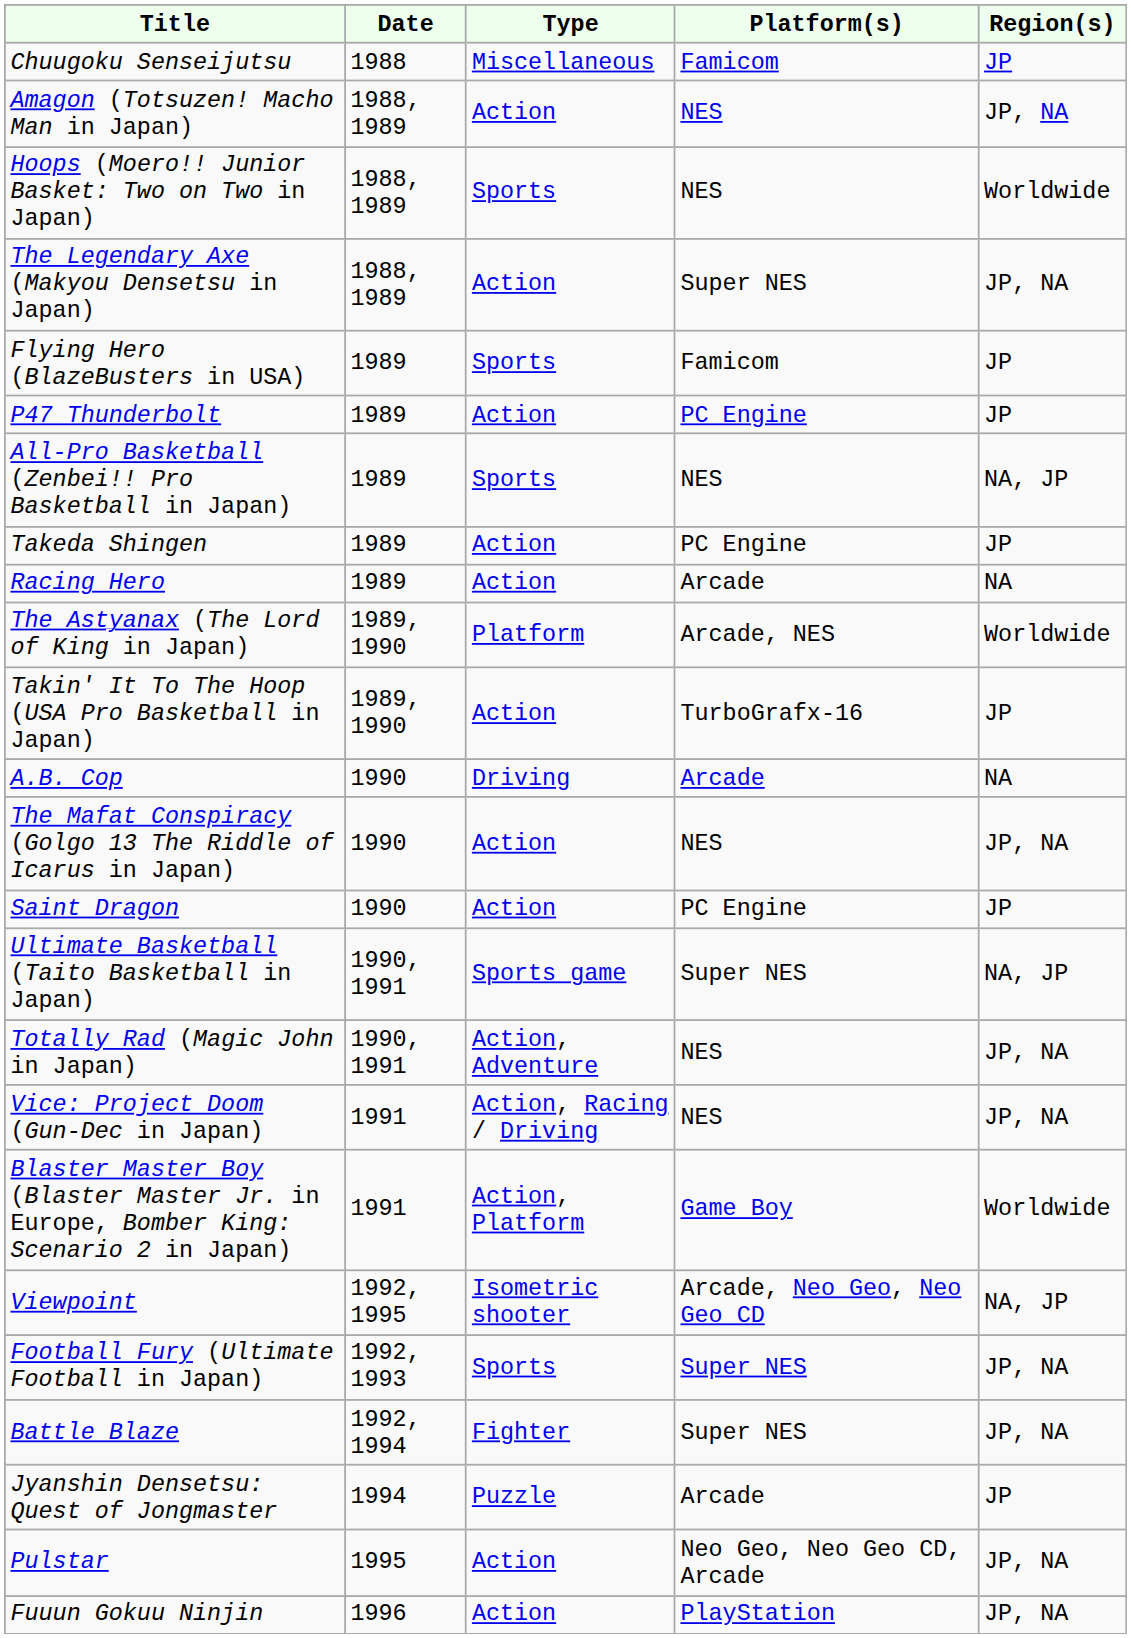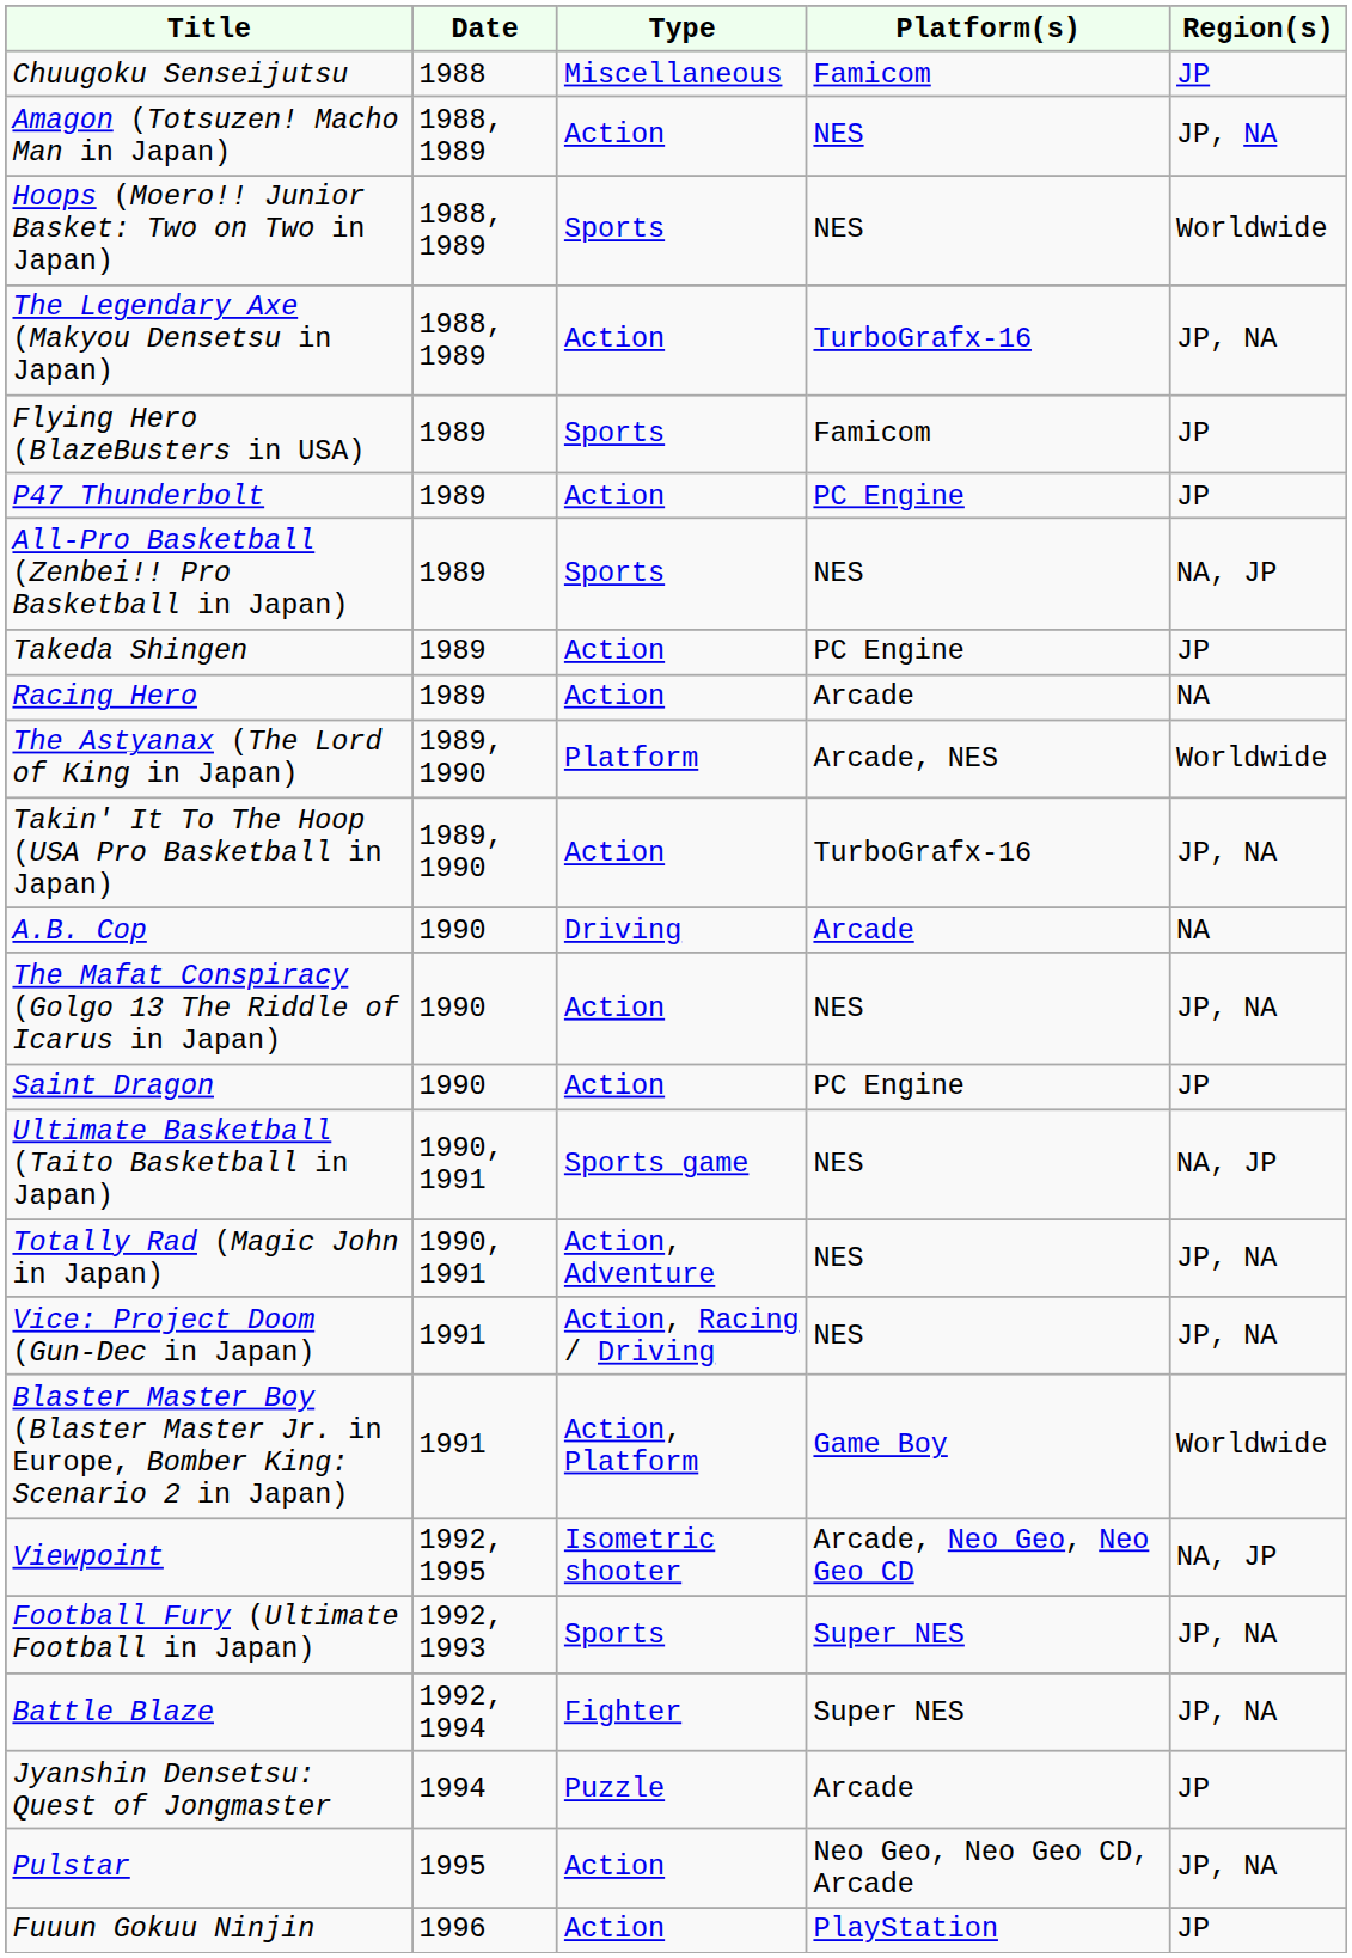 <table class="wikitable sortable" style="text-align: left; width: 100%;">
 <tr>
 <th style="background: #efe; width: 28%;">Title</th>
 <th style="background: #efe; width: 10%;">Date</th>
 <th style="background: #efe; width: 16%;">Type</th>
 <th style="background: #efe; width: 25%;">Platform(s)</th>
 <th style="background: #efe; width: 11%;">Region(s)</th>
 </tr>
 <tr>
 <td><em>Chuugoku Senseijutsu</em></td>
 <td>1988</td>
 <td><a href='#'>Miscellaneous</a></td>
 <td><a href='#'>Famicom</a></td>
 <td><a href='#'>JP</a></td>
 </tr>
 <tr>
 <td><em><a href='#'>Amagon</a></em> (<em>Totsuzen! Macho Man</em> in Japan)</td>
 <td>1988, 1989</td>
 <td><a href='#'>Action</a></td>
 <td><a href='#'>NES</a></td>
 <td>JP, <a href='#'>NA</a></td>
 </tr>
 <tr>
 <td><em><a href='#'>Hoops</a></em> (<em>Moero!! Junior Basket: Two on Two</em> in Japan)</td>
 <td>1988, 1989</td>
 <td><a href='#'>Sports</a></td>
 <td>NES</td>
 <td>Worldwide</td>
 </tr>
 <tr>
 <td><em><a href='#'>The Legendary Axe</a></em> (<em>Makyou Densetsu</em> in Japan)</td>
 <td>1988, 1989</td>
 <td><a href='#'>Action</a></td>
-<td>Super NES</td>
+<td><a href='#'>TurboGrafx-16</a></td>
 <td>JP, NA</td>
 </tr>
 <tr>
 <td><em>Flying Hero</em> (<em>BlazeBusters</em> in USA)</td>
 <td>1989</td>
 <td><a href='#'>Sports</a></td>
 <td>Famicom</td>
 <td>JP</td>
 </tr>
 <tr>
 <td><em><a href='#'>P47 Thunderbolt</a></em></td>
 <td>1989</td>
 <td><a href='#'>Action</a></td>
 <td><a href='#'>PC Engine</a></td>
 <td>JP</td>
 </tr>
 <tr>
 <td><em><a href='#'>All-Pro Basketball</a></em> (<em>Zenbei!! Pro Basketball</em> in Japan)</td>
 <td>1989</td>
 <td><a href='#'>Sports</a></td>
 <td>NES</td>
 <td>NA, JP</td>
 </tr>
 <tr>
 <td><em>Takeda Shingen</em></td>
 <td>1989</td>
 <td><a href='#'>Action</a></td>
 <td>PC Engine</td>
 <td>JP</td>
 </tr>
 <tr>
 <td><em><a href='#'>Racing Hero</a></em></td>
 <td>1989</td>
 <td><a href='#'>Action</a></td>
 <td>Arcade</td>
 <td>NA</td>
 </tr>
 <tr>
 <td><em><a href='#'>The Astyanax</a></em> (<em>The Lord of King</em> in Japan)</td>
 <td>1989, 1990</td>
 <td><a href='#'>Platform</a></td>
 <td>Arcade, NES</td>
 <td>Worldwide</td>
 </tr>
 <tr>
 <td><em>Takin' It To The Hoop</em> (<em>USA Pro Basketball</em> in Japan)</td>
 <td>1989, 1990</td>
 <td><a href='#'>Action</a></td>
 <td>TurboGrafx-16</td>
-<td>JP</td>
+<td>JP, NA</td>
 </tr>
 <tr>
 <td><em><a href='#'>A.B. Cop</a></em></td>
 <td>1990</td>
 <td><a href='#'>Driving</a></td>
 <td><a href='#'>Arcade</a></td>
 <td>NA</td>
 </tr>
 <tr>
 <td><em><a href='#'>The Mafat Conspiracy</a></em> (<em>Golgo 13 The Riddle of Icarus</em> in Japan)</td>
 <td>1990</td>
 <td><a href='#'>Action</a></td>
 <td>NES</td>
 <td>JP, NA</td>
 </tr>
 <tr>
 <td><em><a href='#'>Saint Dragon</a></em></td>
 <td>1990</td>
 <td><a href='#'>Action</a></td>
 <td>PC Engine</td>
 <td>JP</td>
 </tr>
 <tr>
 <td><em><a href='#'>Ultimate Basketball</a></em> (<em>Taito Basketball</em> in Japan)</td>
 <td>1990, 1991</td>
 <td><a href='#'>Sports game</a></td>
-<td>Super NES</td>
+<td>NES</td>
 <td>NA, JP</td>
 </tr>
 <tr>
 <td><em><a href='#'>Totally Rad</a></em> (<em>Magic John</em> in Japan)</td>
 <td>1990, 1991</td>
 <td><a href='#'>Action</a>, <a href='#'>Adventure</a></td>
 <td>NES</td>
 <td>JP, NA</td>
 </tr>
 <tr>
 <td><em><a href='#'>Vice: Project Doom</a></em> (<em>Gun-Dec</em> in Japan)</td>
 <td>1991</td>
 <td><a href='#'>Action</a>, <a href='#'>Racing</a> / <a href='#'>Driving</a></td>
 <td>NES</td>
 <td>JP, NA</td>
 </tr>
 <tr>
 <td><em><a href='#'>Blaster Master Boy</a></em> (<em>Blaster Master Jr.</em> in Europe, <em>Bomber King: Scenario 2</em> in Japan)</td>
 <td>1991</td>
 <td><a href='#'>Action</a>, <a href='#'>Platform</a></td>
 <td><a href='#'>Game Boy</a></td>
 <td>Worldwide</td>
 </tr>
 <tr>
 <td><em><a href='#'>Viewpoint</a></em></td>
 <td>1992, 1995</td>
 <td><a href='#'>Isometric shooter</a></td>
 <td>Arcade, <a href='#'>Neo Geo</a>, <a href='#'>Neo Geo CD</a></td>
 <td>NA, JP</td>
 </tr>
 <tr>
 <td><em><a href='#'>Football Fury</a></em> (<em>Ultimate Football</em> in Japan)</td>
 <td>1992, 1993</td>
 <td><a href='#'>Sports</a></td>
 <td><a href='#'>Super NES</a></td>
 <td>JP, NA</td>
 </tr>
 <tr>
 <td><em><a href='#'>Battle Blaze</a></em></td>
 <td>1992, 1994</td>
 <td><a href='#'>Fighter</a></td>
 <td>Super NES</td>
 <td>JP, NA</td>
 </tr>
 <tr>
 <td><em>Jyanshin Densetsu: Quest of Jongmaster</em></td>
 <td>1994</td>
 <td><a href='#'>Puzzle</a></td>
 <td>Arcade</td>
 <td>JP</td>
 </tr>
 <tr>
 <td><em><a href='#'>Pulstar</a></em></td>
 <td>1995</td>
 <td><a href='#'>Action</a></td>
 <td>Neo Geo, Neo Geo CD, Arcade</td>
 <td>JP, NA</td>
 </tr>
 <tr>
 <td><em>Fuuun Gokuu Ninjin</em></td>
 <td>1996</td>
 <td><a href='#'>Action</a></td>
 <td><a href='#'>PlayStation</a></td>
-<td>JP, NA</td>
+<td>JP</td>
 </tr>
 <tr>
 </tr>
 </table>
